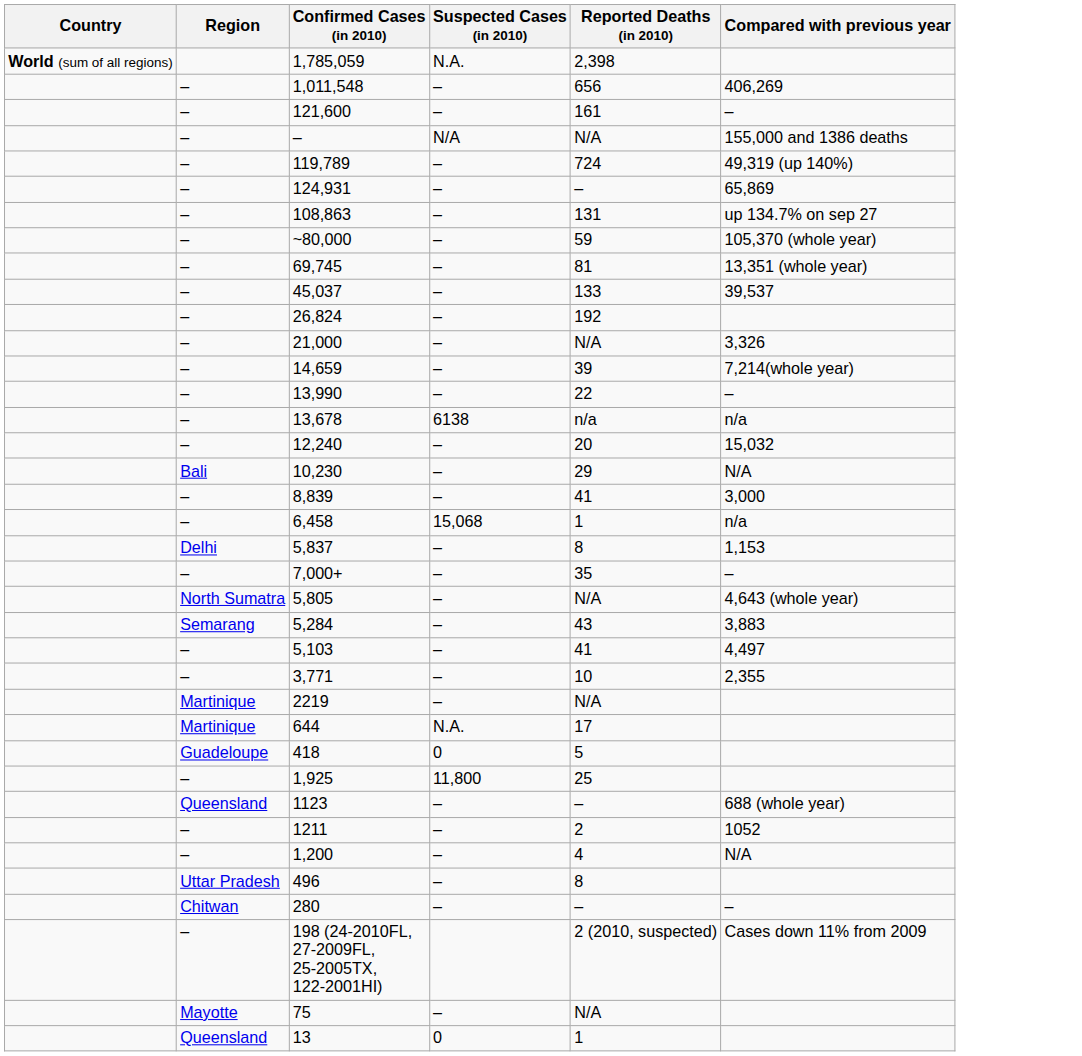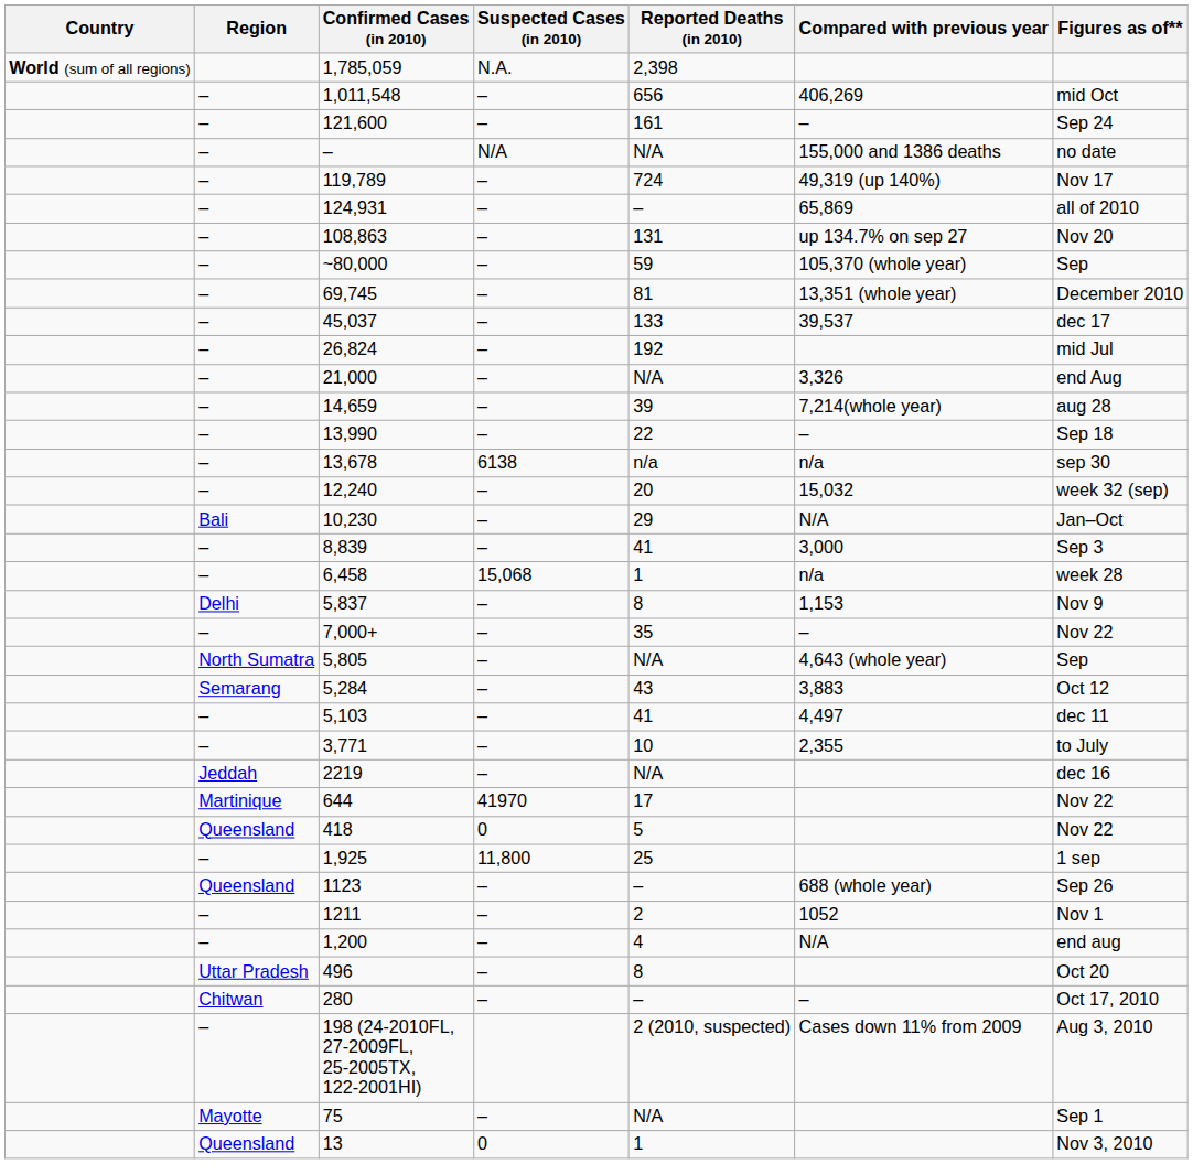 <table class="wikitable sortable">
 <tr>
 <th>Country</th>
 <th>Region</th>
 <th>Confirmed Cases<br><small>(in 2010)</small></th>
 <th>Suspected Cases<br><small>(in 2010)</small></th>
 <th>Reported Deaths<br><small>(in 2010)</small></th>
 <th>Compared with previous year</th>
+<th>Figures as of**</th>
 </tr>
 <tr valign=top>
 <td><strong>World</strong> <small> (sum of all regions)</small></td>
 <td></td>
 <td>1,785,059</td>
 <td>N.A.</td>
 <td>2,398</td>
+<td></td>
 <td></td>
 </tr>
 <tr valign=top>
 <td></td>
 <td>–</td>
 <td>1,011,548</td>
 <td>–</td>
 <td>656</td>
 <td>406,269</td>
+<td>mid Oct</td>
 </tr>
 <tr valign=top>
 <td></td>
 <td>–</td>
 <td>121,600</td>
 <td>–</td>
 <td>161</td>
 <td>–</td>
+<td>Sep 24</td>
 </tr>
 <tr valign=top>
 <td></td>
 <td>–</td>
 <td>–</td>
 <td>N/A</td>
 <td>N/A</td>
 <td>155,000 and 1386 deaths</td>
+<td>no date</td>
 </tr>
 <tr valign=top>
 <td></td>
 <td>–</td>
 <td>119,789</td>
 <td>–</td>
 <td>724</td>
 <td>49,319 (up 140%)</td>
+<td>Nov 17</td>
 </tr>
 <tr valign=top>
 <td></td>
 <td>–</td>
 <td>124,931</td>
 <td>–</td>
 <td>–</td>
 <td>65,869</td>
+<td>all of 2010</td>
 </tr>
 <tr valign=top>
 <td></td>
 <td>–</td>
 <td>108,863</td>
 <td>–</td>
 <td>131</td>
 <td>up 134.7% on sep 27</td>
+<td>Nov 20</td>
 </tr>
 <tr valign=top>
 <td></td>
 <td>–</td>
 <td>~80,000</td>
 <td>–</td>
 <td>59</td>
 <td>105,370 (whole year)</td>
+<td>Sep </td>
 </tr>
 <tr valign=top>
 <td></td>
 <td>–</td>
 <td>69,745</td>
 <td>–</td>
 <td>81</td>
 <td>13,351 (whole year)</td>
+<td>December 2010</td>
 </tr>
 <tr valign=top>
 <td></td>
 <td>–</td>
 <td>45,037</td>
 <td>–</td>
 <td>133</td>
 <td>39,537</td>
+<td>dec 17</td>
 </tr>
 <tr valign=top>
 <td></td>
 <td>–</td>
 <td>26,824</td>
 <td>–</td>
 <td>192</td>
 <td></td>
+<td>mid Jul</td>
 </tr>
 <tr valign=top>
 <td></td>
 <td>–</td>
 <td>21,000</td>
 <td>–</td>
 <td>N/A</td>
 <td>3,326</td>
+<td>end Aug</td>
 </tr>
 <tr valign=top>
 <td></td>
 <td>–</td>
 <td>14,659</td>
 <td>–</td>
 <td>39</td>
 <td>7,214(whole year)</td>
+<td>aug 28</td>
 </tr>
 <tr valign=top>
 <td></td>
 <td>–</td>
 <td>13,990</td>
 <td>–</td>
 <td>22</td>
 <td>–</td>
+<td>Sep 18</td>
 </tr>
 <tr valign=top>
 <td></td>
 <td>–</td>
 <td>13,678</td>
 <td>6138</td>
 <td>n/a</td>
 <td>n/a</td>
+<td>sep 30</td>
 </tr>
 <tr valign=top>
 <td></td>
 <td>–</td>
 <td>12,240</td>
 <td>–</td>
 <td>20</td>
 <td>15,032</td>
+<td>week 32 (sep)</td>
 </tr>
 <tr valign=top>
 <td></td>
 <td><a href='#'>Bali</a></td>
 <td>10,230</td>
 <td>–</td>
 <td>29</td>
 <td>N/A</td>
+<td>Jan–Oct</td>
 </tr>
 <tr valign=top>
 <td></td>
 <td>–</td>
 <td>8,839</td>
 <td>–</td>
 <td>41</td>
 <td>3,000</td>
+<td>Sep 3</td>
 </tr>
 <tr valign=top>
 <td></td>
 <td>–</td>
 <td>6,458</td>
 <td>15,068</td>
 <td>1</td>
 <td>n/a</td>
+<td>week 28</td>
 </tr>
 <tr valign=top>
 <td></td>
 <td><a href='#'>Delhi</a></td>
 <td>5,837</td>
 <td>–</td>
 <td>8</td>
 <td>1,153</td>
+<td>Nov 9 </td>
 </tr>
 <tr valign=top>
 <td></td>
 <td>–</td>
 <td>7,000+</td>
 <td>–</td>
 <td>35</td>
 <td>–</td>
+<td>Nov 22</td>
 </tr>
 <tr valign=top>
 <td></td>
 <td><a href='#'>North Sumatra</a></td>
 <td>5,805</td>
 <td>–</td>
 <td>N/A</td>
 <td>4,643 (whole year)</td>
+<td>Sep </td>
 </tr>
 <tr valign=top>
 <td></td>
 <td><a href='#'>Semarang</a></td>
 <td>5,284</td>
 <td>–</td>
 <td>43</td>
 <td>3,883</td>
+<td>Oct 12 </td>
 </tr>
 <tr valign=top>
 <td></td>
 <td>–</td>
 <td>5,103</td>
 <td>–</td>
 <td>41</td>
 <td>4,497</td>
+<td>dec 11</td>
 </tr>
 <tr valign=top>
 <td></td>
 <td>–</td>
 <td>3,771</td>
 <td>–</td>
 <td>10</td>
 <td>2,355</td>
+<td>to July</td>
 </tr>
 <tr valign=top>
 <td></td>
-<td><a href='#'>Martinique</a></td>
+<td><a href='#'>Jeddah</a></td>
 <td>2219</td>
 <td>–</td>
 <td>N/A</td>
 <td></td>
+<td>dec 16</td>
 </tr>
 <tr valign=top>
 <td></td>
 <td><a href='#'>Martinique</a></td>
 <td>644</td>
-<td>N.A.</td>
+<td>41970</td>
 <td>17</td>
 <td></td>
+<td>Nov 22 </td>
 </tr>
 <tr valign=top>
 <td></td>
-<td><a href='#'>Guadeloupe</a></td>
+<td><a href='#'>Queensland</a></td>
 <td>418</td>
 <td>0</td>
 <td>5</td>
 <td></td>
+<td>Nov 22 </td>
 </tr>
 <tr valign=top>
 <td></td>
 <td>–</td>
 <td>1,925</td>
 <td>11,800</td>
 <td>25</td>
 <td></td>
+<td>1 sep</td>
 </tr>
 <tr valign=top>
 <td></td>
 <td><a href='#'>Queensland</a></td>
 <td>1123</td>
 <td>–</td>
 <td>–</td>
 <td>688 (whole year)</td>
+<td>Sep 26</td>
 </tr>
 <tr valign=top>
 <td></td>
 <td>–</td>
 <td>1211</td>
 <td>–</td>
 <td>2</td>
 <td>1052</td>
+<td>Nov 1</td>
 </tr>
 <tr valign=top>
 <td></td>
 <td>–</td>
 <td>1,200</td>
 <td>–</td>
 <td>4</td>
 <td>N/A</td>
+<td>end aug</td>
 </tr>
 <tr valign=top>
 <td></td>
 <td><a href='#'>Uttar Pradesh</a></td>
 <td>496</td>
 <td>–</td>
 <td>8</td>
 <td></td>
+<td>Oct 20</td>
 </tr>
 <tr valign=top>
 <td></td>
 <td><a href='#'>Chitwan</a></td>
 <td>280</td>
 <td>–</td>
 <td>–</td>
 <td>–</td>
+<td>Oct 17, 2010</td>
 </tr>
 <tr valign=top>
 <td></td>
 <td>–</td>
 <td>198 (24-2010FL,<br>27-2009FL,<br>25-2005TX,<br>122-2001HI)</td>
 <td></td>
 <td>2 (2010, suspected)</td>
 <td>Cases down 11% from 2009</td>
+<td>Aug 3, 2010 </td>
 </tr>
 <tr valign=top>
 <td></td>
 <td><a href='#'>Mayotte</a></td>
 <td>75</td>
 <td>–</td>
 <td>N/A</td>
 <td></td>
+<td>Sep 1</td>
 </tr>
 <tr valign=top>
 <td></td>
 <td><a href='#'>Queensland</a></td>
 <td>13</td>
 <td>0</td>
 <td>1</td>
 <td></td>
+<td>Nov 3, 2010</td>
 </tr>
 </table>
